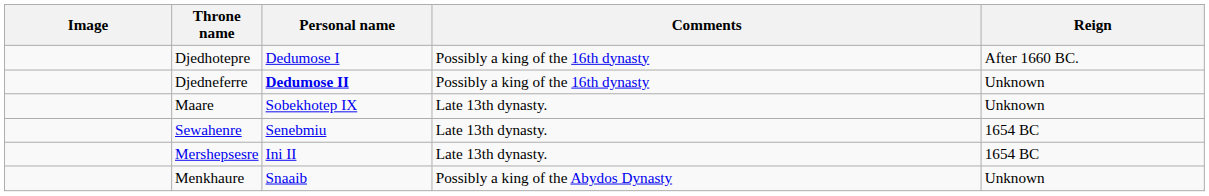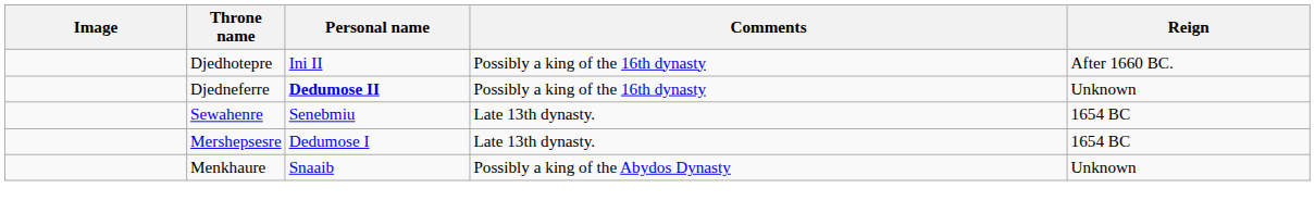 <table class="wikitable" width="100%">
 <tr>
 <th width="15%">Image</th>
 <th>Throne name</th>
 <th width="15%">Personal name</th>
 <th width="50%">Comments</th>
 <th width="20%">Reign</th>
 </tr>
 <tr>
 <td></td>
 <td>Djedhotepre</td>
-<td><a href='#'>Dedumose I</a></td>
+<td><a href='#'>Ini II</a></td>
 <td>Possibly a king of the <a href='#'>16th dynasty</a></td>
 <td>After 1660 BC.</td>
 </tr>
 <tr>
 <td></td>
 <td>Djedneferre</td>
 <td><strong><a href='#'>Dedumose II</a></strong></td>
 <td>Possibly a king of the <a href='#'>16th dynasty</a></td>
 <td>Unknown</td>
 </tr>
 <tr>
 <td></td>
-<td>Maare</td>
-<td><a href='#'>Sobekhotep IX</a></td>
-<td>Late 13th dynasty.</td>
-<td>Unknown</td>
-</tr>
-<tr>
-<td></td>
 <td><a href='#'>Sewahenre</a></td>
 <td><a href='#'>Senebmiu</a></td>
 <td>Late 13th dynasty.</td>
 <td> 1654 BC</td>
 </tr>
 <tr>
 <td></td>
 <td><a href='#'>Mershepsesre</a></td>
-<td><a href='#'>Ini II</a></td>
+<td><a href='#'>Dedumose I</a></td>
 <td>Late 13th dynasty.</td>
 <td> 1654 BC</td>
 </tr>
 <tr>
 <td></td>
 <td>Menkhaure</td>
 <td><a href='#'>Snaaib</a></td>
 <td>Possibly a king of the <a href='#'>Abydos Dynasty</a></td>
 <td>Unknown</td>
 </tr>
 </table>
